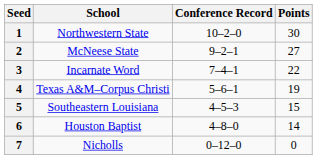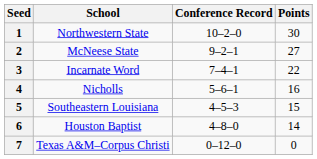 <table class="wikitable" style="text-align:center">
 <tr>
 <th>Seed</th>
 <th>School</th>
 <th>Conference Record</th>
 <th>Points</th>
 </tr>
 <tr>
 <th>1</th>
 <td><a href='#'>Northwestern State</a></td>
 <td>10–2–0</td>
 <td>30</td>
 </tr>
 <tr>
 <th>2</th>
 <td><a href='#'>McNeese State</a></td>
 <td>9–2–1</td>
 <td>27</td>
 </tr>
 <tr>
 <th>3</th>
 <td><a href='#'>Incarnate Word</a></td>
 <td>7–4–1</td>
 <td>22</td>
 </tr>
 <tr>
 <th>4</th>
-<td><a href='#'>Texas A&M–Corpus Christi</a></td>
+<td><a href='#'>Nicholls</a></td>
 <td>5–6–1</td>
-<td>19</td>
+<td>16</td>
 </tr>
 <tr>
 <th>5</th>
 <td><a href='#'>Southeastern Louisiana</a></td>
 <td>4–5–3</td>
 <td>15</td>
 </tr>
 <tr>
 <th>6</th>
 <td><a href='#'>Houston Baptist</a></td>
 <td>4–8–0</td>
 <td>14</td>
 </tr>
 <tr>
 <th>7</th>
-<td><a href='#'>Nicholls</a></td>
+<td><a href='#'>Texas A&M–Corpus Christi</a></td>
 <td>0–12–0</td>
 <td>0</td>
 </tr>
 </table>
